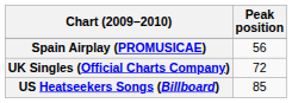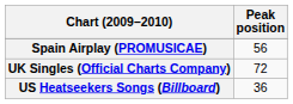 <table class="wikitable sortable plainrowheaders">
 <tr>
 <th scope="col">Chart (2009–2010)</th>
 <th scope="col">Peak<br>position</th>
 </tr>
 <tr>
 </tr>
 <tr>
 </tr>
 <tr>
 </tr>
 <tr>
 </tr>
 <tr>
 <th scope="row">Spain Airplay (<a href='#'>PROMUSICAE</a>)</th>
 <td style="text-align:center;">56</td>
 </tr>
 <tr>
 <th scope="row">UK Singles (<a href='#'>Official Charts Company</a>)</th>
 <td align="center">72</td>
 </tr>
 <tr>
 <th scope="row">US <a href='#'>Heatseekers Songs</a> (<em><a href='#'>Billboard</a></em>)</th>
-<td style="text-align:center;">85</td>
+<td style="text-align:center;">36</td>
 </tr>
 </table>
